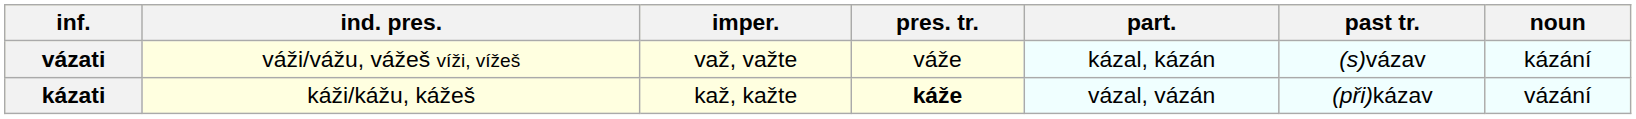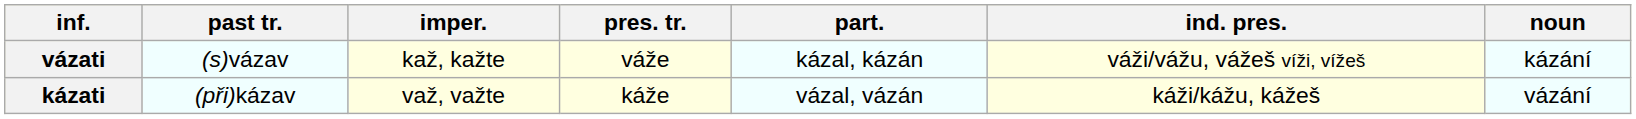 <table class="wikitable" border="1" width=90% style="text-align:center; background:lightyellow">
 <tr>
 <th>inf.</th>
-<th>ind. pres.</th>
+<th>past tr.</th>
 <th>imper.</th>
 <th>pres. tr.</th>
 <th>part.</th>
-<th>past tr.</th>
+<th>ind. pres.</th>
 <th>noun</th>
 </tr>
 <tr>
 <th>vázati</th>
-<td>váži/vážu, vážeš <small>víži, vížeš</small></td>
-<td>važ, važte</td>
+<td style="background:azure"><em>(s)</em>vázav</td>
+<td>kaž, kažte</td>
 <td>váže</td>
 <td style="background:azure">kázal, kázán</td>
-<td style="background:azure"><em>(s)</em>vázav</td>
+<td>váži/vážu, vážeš <small>víži, vížeš</small></td>
 <td style="background:azure">kázání</td>
 </tr>
 <tr>
 <th>kázati</th>
+<td style="background:azure"><em>(při)</em>kázav</td>
+<td>važ, važte</td>
+<td>káže</td>
+<td style="background:azure">vázal, vázán</td>
 <td>káži/kážu, kážeš</td>
-<td>kaž, kažte</td>
-<td><strong>káže</strong></td>
-<td style="background:azure">vázal, vázán</td>
-<td style="background:azure"><em>(při)</em>kázav</td>
 <td style="background:azure">vázání</td>
 </tr>
 </table>
